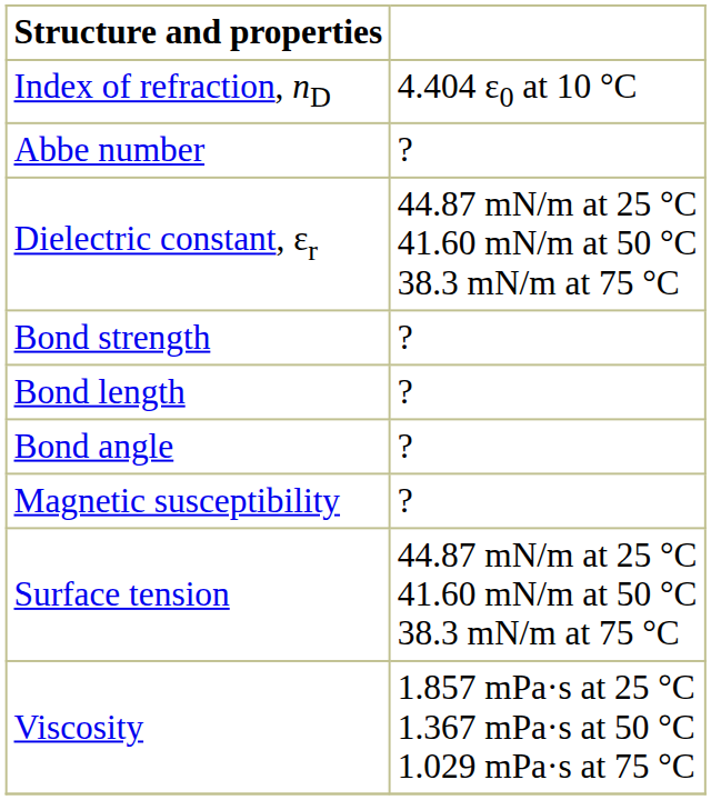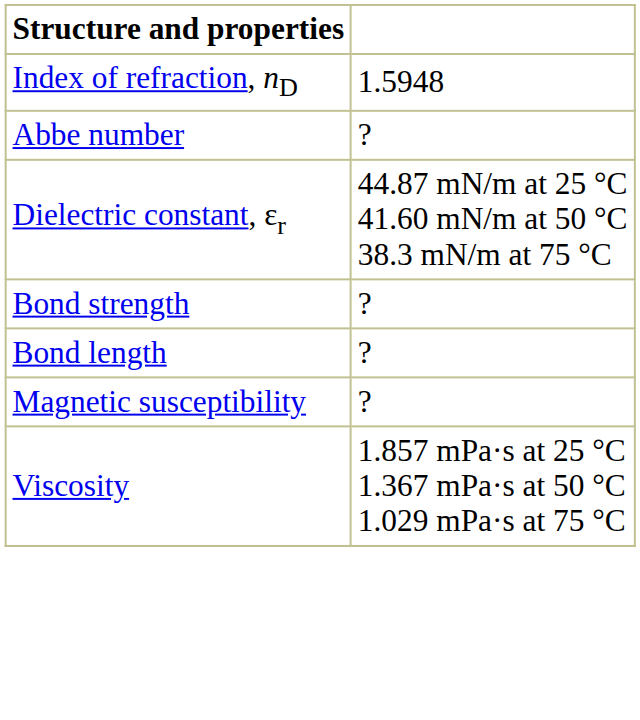 <table border="1" cellspacing="0" cellpadding="3" style="margin: 0 0 0 0.5em; background: #FFFFFF; border-collapse: collapse; border-color: #C0C090;">
 <tr>
 <th>Structure and properties</th>
 </tr>
 <tr>
 <td><a href='#'>Index of refraction</a>, <em>n</em><sub>D</sub></td>
-<td>4.404 ε<sub>0</sub> at 10 °C </td>
+<td>1.5948</td>
 </tr>
 <tr>
 <td><a href='#'>Abbe number</a></td>
 <td>? </td>
 </tr>
 <tr>
 <td><a href='#'>Dielectric constant</a>, ε<sub>r</sub></td>
 <td>44.87 mN/m at 25 °C<br>41.60 mN/m at 50 °C<br>38.3 mN/m at 75 °C</td>
 </tr>
 <tr>
 <td><a href='#'>Bond strength</a></td>
 <td>? </td>
 </tr>
 <tr>
 <td><a href='#'>Bond length</a></td>
 <td>? </td>
 </tr>
 <tr>
-<td><a href='#'>Bond angle</a></td>
-<td>? </td>
-</tr>
-<tr>
 <td><a href='#'>Magnetic susceptibility</a></td>
 <td>? </td>
-</tr>
-<tr>
-<td><a href='#'>Surface tension</a></td>
-<td>44.87 mN/m at 25 °C<br>41.60 mN/m at 50 °C<br>38.3 mN/m at 75 °C</td>
 </tr>
 <tr>
 <td><a href='#'>Viscosity</a></td>
 <td>1.857 mPa·s at 25 °C<br>1.367 mPa·s at 50 °C<br>1.029 mPa·s at 75 °C</td>
 </tr>
 <tr>
 </tr>
 </table>
